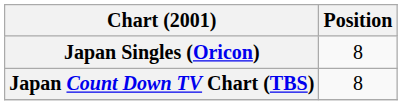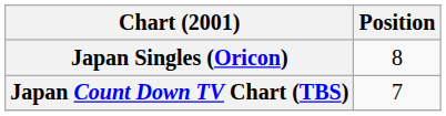 <table class="wikitable plainrowheaders">
 <tr>
 <th>Chart (2001)</th>
 <th>Position</th>
 </tr>
 <tr>
 <th scope="row">Japan Singles (<a href='#'>Oricon</a>)</th>
 <td align="center">8</td>
 </tr>
 <tr>
 <th scope="row">Japan <em><a href='#'>Count Down TV</a></em> Chart (<a href='#'>TBS</a>)</th>
-<td align="center">8</td>
+<td align="center">7</td>
 </tr>
 <tr>
 </tr>
 </table>
